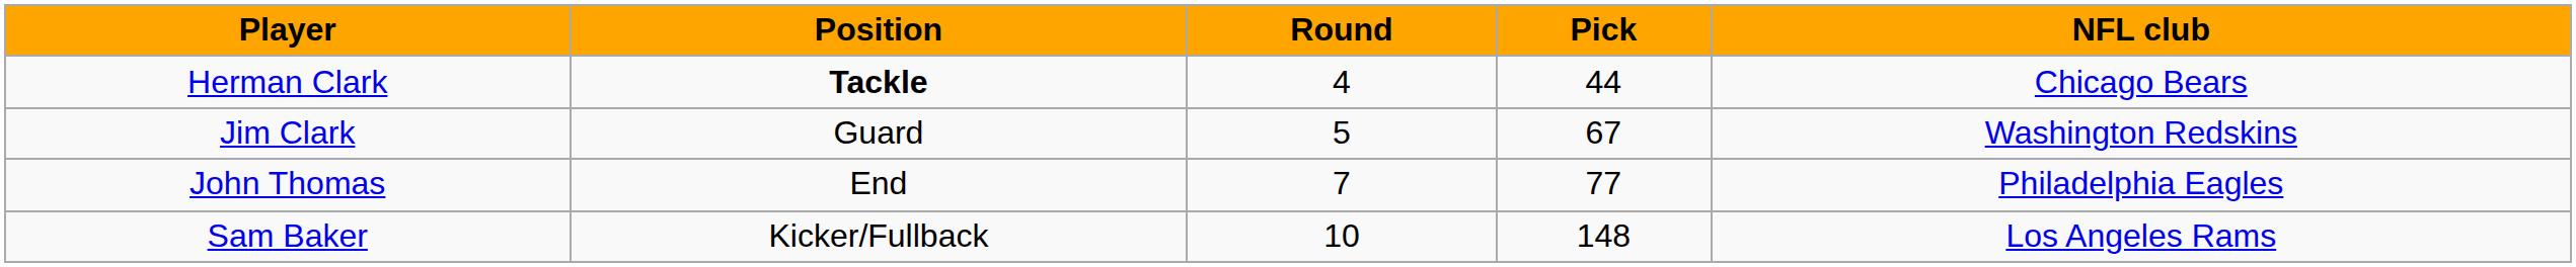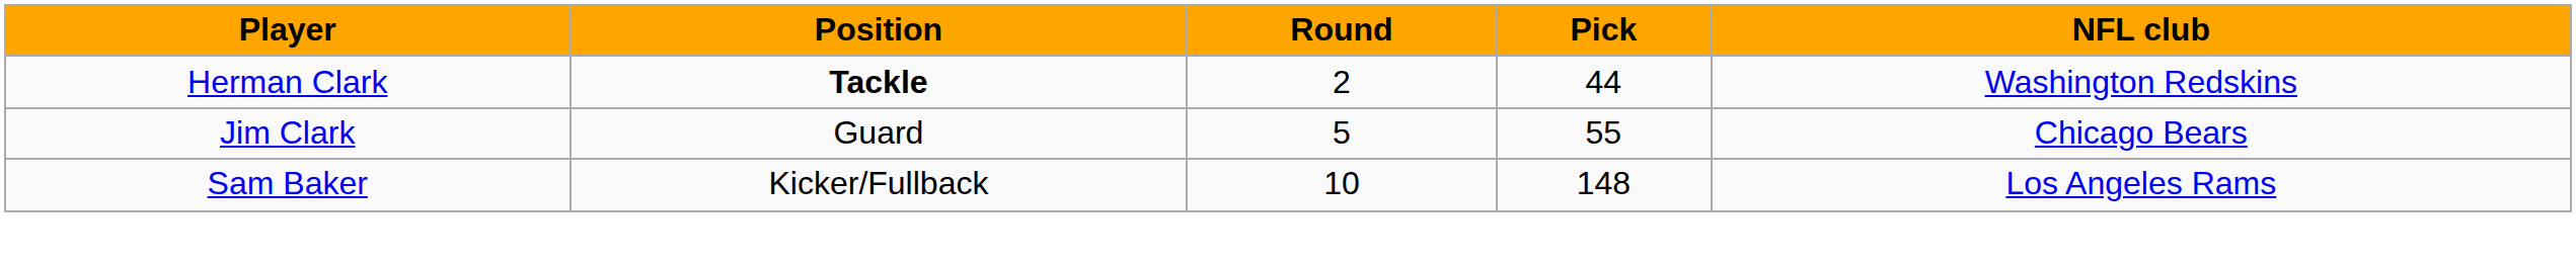 <table class="wikitable" width="80%">
 <tr align="center"  style="background:orange;color:black;">
 <td><strong>Player</strong></td>
 <td><strong>Position</strong></td>
 <td><strong>Round</strong></td>
 <td><strong>Pick</strong></td>
 <td><strong>NFL club</strong></td>
 </tr>
 <tr align="center" bgcolor="">
 <td><a href='#'>Herman Clark</a></td>
 <td><strong>Tackle</strong></td>
-<td>4</td>
+<td>2</td>
 <td>44</td>
-<td><a href='#'>Chicago Bears</a></td>
+<td><a href='#'>Washington Redskins</a></td>
 </tr>
 <tr align="center" bgcolor="">
 <td><a href='#'>Jim Clark</a></td>
 <td>Guard</td>
 <td>5</td>
-<td>67</td>
-<td><a href='#'>Washington Redskins</a></td>
-</tr>
-<tr align="center" bgcolor="">
-<td><a href='#'>John Thomas</a></td>
-<td>End</td>
-<td>7</td>
-<td>77</td>
-<td><a href='#'>Philadelphia Eagles</a></td>
+<td>55</td>
+<td><a href='#'>Chicago Bears</a></td>
 </tr>
 <tr align="center" bgcolor="">
 <td><a href='#'>Sam Baker</a></td>
 <td>Kicker/Fullback</td>
 <td>10</td>
 <td>148</td>
 <td><a href='#'>Los Angeles Rams</a></td>
 </tr>
 <tr align="center" bgcolor="">
 </tr>
 </table>
